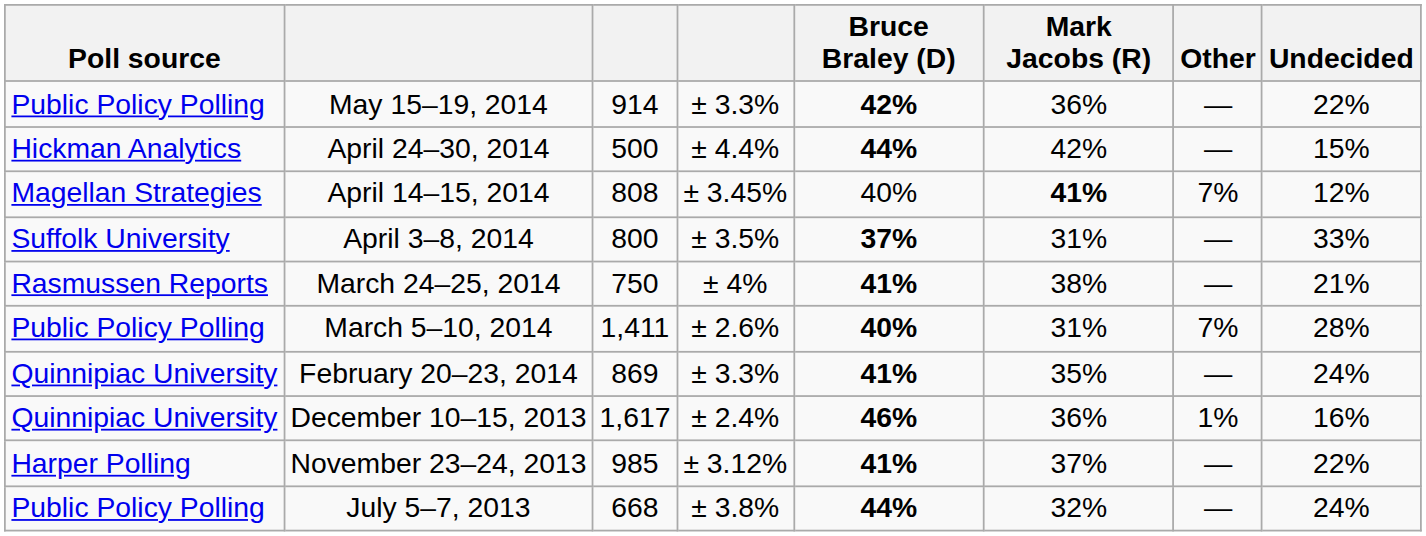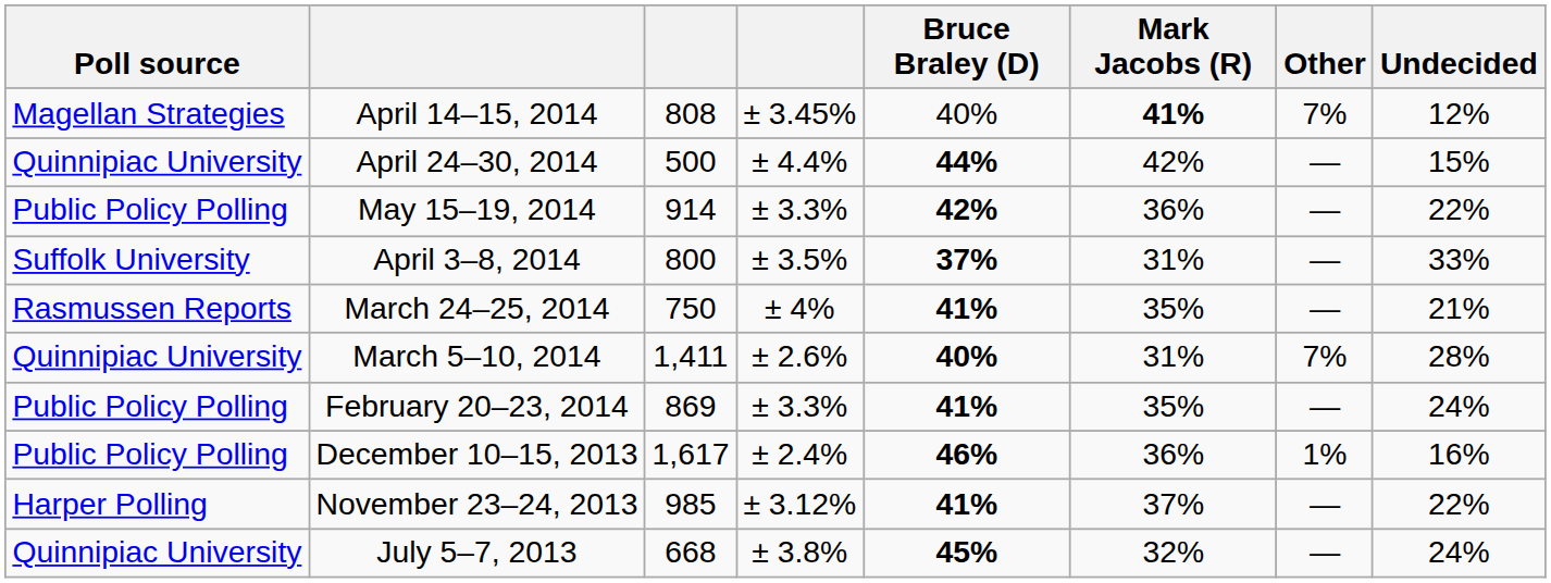 <table class="wikitable" style="text-align:center">
 <tr valign= bottom>
 <th>Poll source</th>
 <th></th>
 <th></th>
 <th></th>
 <th style="width:100px;">Bruce<br>Braley (D)</th>
 <th style="width:100px;">Mark<br>Jacobs (R)</th>
 <th>Other</th>
 <th>Undecided</th>
 </tr>
 <tr>
-<td align=left><a href='#'>Public Policy Polling</a></td>
-<td>May 15–19, 2014</td>
-<td>914</td>
-<td>± 3.3%</td>
-<td><strong>42%</strong></td>
-<td>36%</td>
-<td>—</td>
-<td>22%</td>
+<td align=left><a href='#'>Magellan Strategies</a></td>
+<td>April 14–15, 2014</td>
+<td>808</td>
+<td>± 3.45%</td>
+<td>40%</td>
+<td><strong>41%</strong></td>
+<td>7%</td>
+<td>12%</td>
 </tr>
 <tr>
-<td align=left><a href='#'>Hickman Analytics</a></td>
+<td align=left><a href='#'>Quinnipiac University</a></td>
 <td>April 24–30, 2014</td>
 <td>500</td>
 <td>± 4.4%</td>
 <td><strong>44%</strong></td>
 <td>42%</td>
 <td>—</td>
 <td>15%</td>
 </tr>
 <tr>
-<td align=left><a href='#'>Magellan Strategies</a></td>
-<td>April 14–15, 2014</td>
-<td>808</td>
-<td>± 3.45%</td>
-<td>40%</td>
-<td><strong>41%</strong></td>
-<td>7%</td>
-<td>12%</td>
+<td align=left><a href='#'>Public Policy Polling</a></td>
+<td>May 15–19, 2014</td>
+<td>914</td>
+<td>± 3.3%</td>
+<td><strong>42%</strong></td>
+<td>36%</td>
+<td>—</td>
+<td>22%</td>
 </tr>
 <tr>
 <td align=left><a href='#'>Suffolk University</a></td>
 <td>April 3–8, 2014</td>
 <td>800</td>
 <td>± 3.5%</td>
 <td><strong>37%</strong></td>
 <td>31%</td>
 <td>—</td>
 <td>33%</td>
 </tr>
 <tr>
 <td align=left><a href='#'>Rasmussen Reports</a></td>
 <td>March 24–25, 2014</td>
 <td>750</td>
 <td>± 4%</td>
 <td><strong>41%</strong></td>
-<td>38%</td>
+<td>35%</td>
 <td>—</td>
 <td>21%</td>
 </tr>
 <tr>
-<td align=left><a href='#'>Public Policy Polling</a></td>
+<td align=left><a href='#'>Quinnipiac University</a></td>
 <td>March 5–10, 2014</td>
 <td>1,411</td>
 <td>± 2.6%</td>
 <td><strong>40%</strong></td>
 <td>31%</td>
 <td>7%</td>
 <td>28%</td>
 </tr>
 <tr>
-<td align=left><a href='#'>Quinnipiac University</a></td>
+<td align=left><a href='#'>Public Policy Polling</a></td>
 <td>February 20–23, 2014</td>
 <td>869</td>
 <td>± 3.3%</td>
 <td><strong>41%</strong></td>
 <td>35%</td>
 <td>—</td>
 <td>24%</td>
 </tr>
 <tr>
-<td align=left><a href='#'>Quinnipiac University</a></td>
+<td align=left><a href='#'>Public Policy Polling</a></td>
 <td>December 10–15, 2013</td>
 <td>1,617</td>
 <td>± 2.4%</td>
 <td><strong>46%</strong></td>
 <td>36%</td>
 <td>1%</td>
 <td>16%</td>
 </tr>
 <tr>
 <td align=left><a href='#'>Harper Polling</a></td>
 <td>November 23–24, 2013</td>
 <td>985</td>
 <td>± 3.12%</td>
 <td><strong>41%</strong></td>
 <td>37%</td>
 <td>—</td>
 <td>22%</td>
 </tr>
 <tr>
-<td align=left><a href='#'>Public Policy Polling</a></td>
+<td align=left><a href='#'>Quinnipiac University</a></td>
 <td>July 5–7, 2013</td>
 <td>668</td>
 <td>± 3.8%</td>
-<td><strong>44%</strong></td>
+<td><strong>45%</strong></td>
 <td>32%</td>
 <td>—</td>
 <td>24%</td>
 </tr>
 </table>
